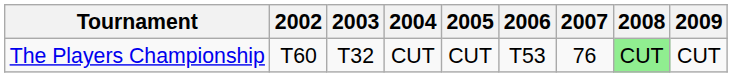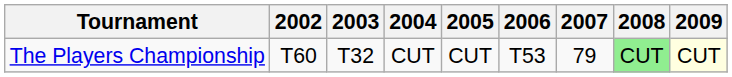 <table class="wikitable" style="font-size:95%;text-align:center;">
 <tr>
 <th>Tournament</th>
 <th>2002</th>
 <th>2003</th>
 <th>2004</th>
 <th>2005</th>
 <th>2006</th>
 <th>2007</th>
 <th>2008</th>
 <th>2009</th>
 </tr>
 <tr>
 <td align=left><a href='#'>The Players Championship</a></td>
 <td>T60</td>
 <td>T32</td>
 <td>CUT</td>
 <td>CUT</td>
 <td>T53</td>
-<td>76</td>
+<td>79</td>
 <td style="background: lightgreen;">CUT</td>
-<td>CUT</td>
+<td style="background: lightyellow;">CUT</td>
 </tr>
 </table>
